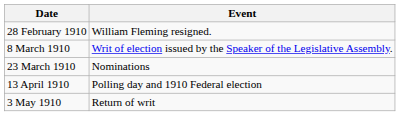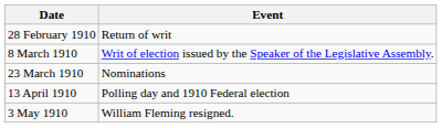 <table class="wikitable">
 <tr>
 <th>Date</th>
 <th>Event</th>
 </tr>
 <tr>
 <td>28 February 1910</td>
-<td>William Fleming resigned.</td>
+<td>Return of writ</td>
 </tr>
 <tr>
 <td>8 March 1910</td>
 <td><a href='#'>Writ of election</a> issued by the <a href='#'>Speaker of the Legislative Assembly</a>.</td>
 </tr>
 <tr>
 <td>23 March 1910</td>
 <td>Nominations</td>
 </tr>
 <tr>
 <td>13 April 1910</td>
 <td>Polling day and 1910 Federal election</td>
 </tr>
 <tr>
 <td>3 May 1910</td>
-<td>Return of writ</td>
+<td>William Fleming resigned.</td>
 </tr>
 </table>
